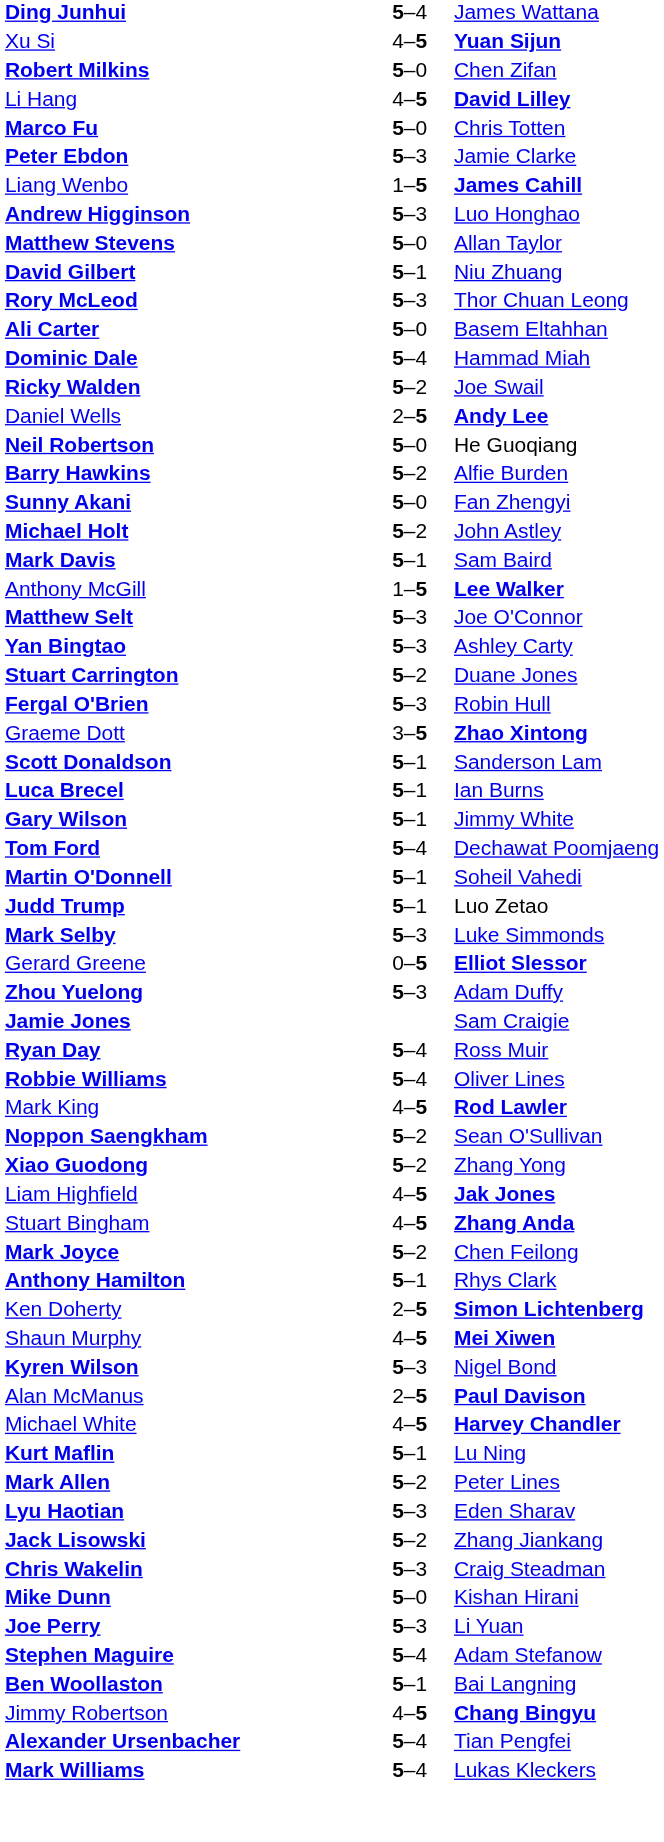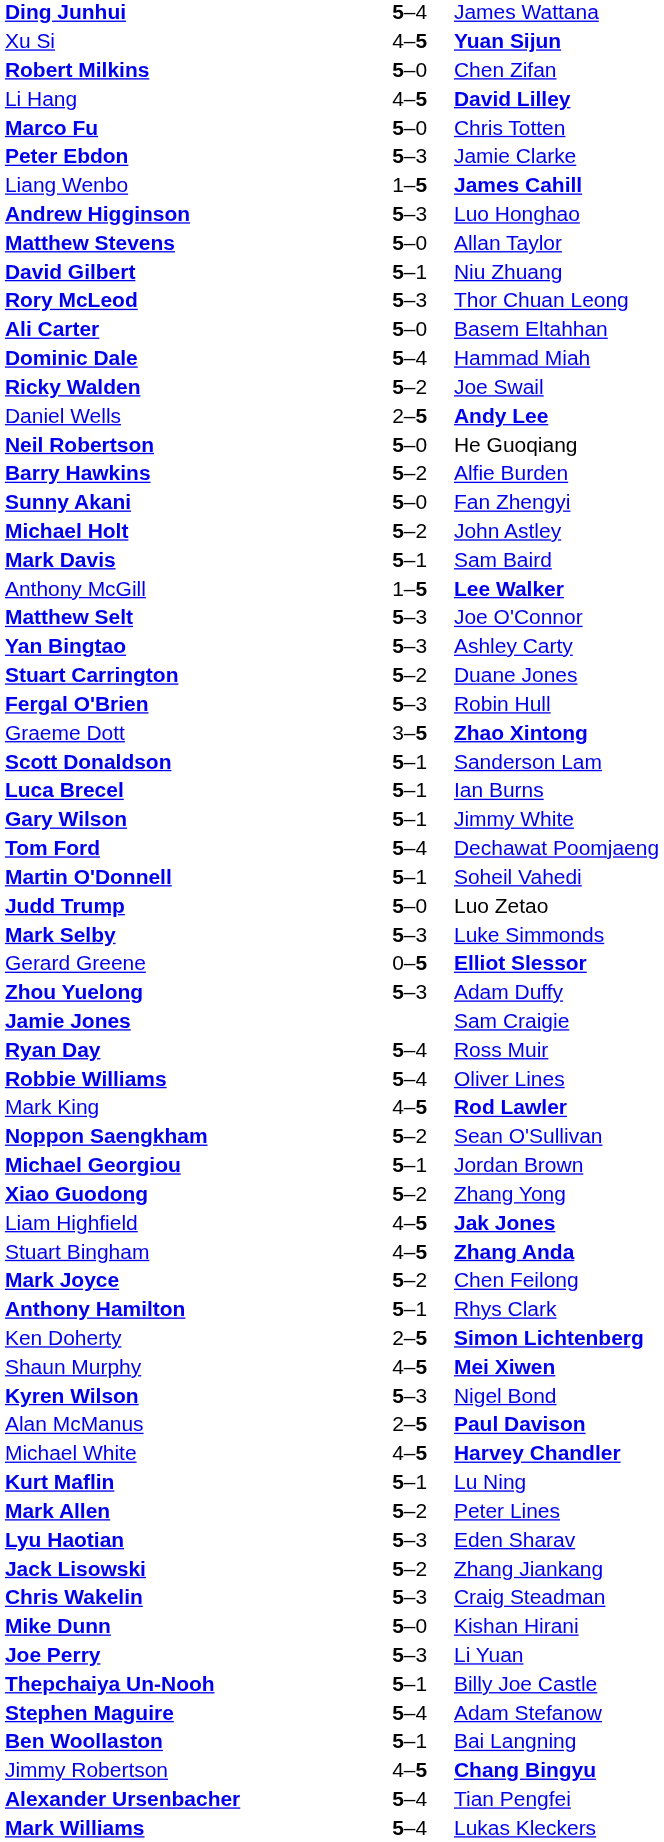 <table width="100%">
 <tr>
 <td width=45%> <strong><a href='#'>Ding Junhui</a></strong></td>
 <td width=10% align="center"><strong>5</strong>–4</td>
 <td width=45%> <a href='#'>James Wattana</a></td>
 </tr>
 <tr>
 <td> <a href='#'>Xu Si</a></td>
 <td align="center">4–<strong>5</strong></td>
 <td> <strong><a href='#'>Yuan Sijun</a></strong></td>
 </tr>
 <tr>
 <td> <strong><a href='#'>Robert Milkins</a></strong></td>
 <td align="center"><strong>5</strong>–0</td>
 <td> <a href='#'>Chen Zifan</a></td>
 </tr>
 <tr>
 <td> <a href='#'>Li Hang</a></td>
 <td align="center">4–<strong>5</strong></td>
 <td> <strong><a href='#'>David Lilley</a></strong></td>
 </tr>
 <tr>
 <td> <strong><a href='#'>Marco Fu</a></strong></td>
 <td align="center"><strong>5</strong>–0</td>
 <td> <a href='#'>Chris Totten</a></td>
 </tr>
 <tr>
 <td> <strong><a href='#'>Peter Ebdon</a></strong></td>
 <td align="center"><strong>5</strong>–3</td>
 <td> <a href='#'>Jamie Clarke</a></td>
 </tr>
 <tr>
 <td> <a href='#'>Liang Wenbo</a></td>
 <td align="center">1–<strong>5</strong></td>
 <td> <strong><a href='#'>James Cahill</a></strong></td>
 </tr>
 <tr>
 <td> <strong><a href='#'>Andrew Higginson</a></strong></td>
 <td align="center"><strong>5</strong>–3</td>
 <td> <a href='#'>Luo Honghao</a></td>
 </tr>
 <tr>
 <td> <strong><a href='#'>Matthew Stevens</a></strong></td>
 <td align="center"><strong>5</strong>–0</td>
 <td> <a href='#'>Allan Taylor</a></td>
 </tr>
 <tr>
 <td> <strong><a href='#'>David Gilbert</a></strong></td>
 <td align="center"><strong>5</strong>–1</td>
 <td> <a href='#'>Niu Zhuang</a></td>
 </tr>
 <tr>
 <td> <strong><a href='#'>Rory McLeod</a></strong></td>
 <td align="center"><strong>5</strong>–3</td>
 <td> <a href='#'>Thor Chuan Leong</a></td>
 </tr>
 <tr>
 <td> <strong><a href='#'>Ali Carter</a></strong></td>
 <td align="center"><strong>5</strong>–0</td>
 <td> <a href='#'>Basem Eltahhan</a></td>
 </tr>
 <tr>
 <td> <strong><a href='#'>Dominic Dale</a></strong></td>
 <td align="center"><strong>5</strong>–4</td>
 <td> <a href='#'>Hammad Miah</a></td>
 </tr>
 <tr>
 <td> <strong><a href='#'>Ricky Walden</a></strong></td>
 <td align="center"><strong>5</strong>–2</td>
 <td> <a href='#'>Joe Swail</a></td>
 </tr>
 <tr>
 <td> <a href='#'>Daniel Wells</a></td>
 <td align="center">2–<strong>5</strong></td>
 <td><strong> <a href='#'>Andy Lee</a></strong></td>
 </tr>
 <tr>
 <td> <strong><a href='#'>Neil Robertson</a></strong></td>
 <td align="center"><strong>5</strong>–0</td>
 <td> He Guoqiang</td>
 </tr>
 <tr>
 <td> <strong><a href='#'>Barry Hawkins</a></strong></td>
 <td align="center"><strong>5</strong>–2</td>
 <td> <a href='#'>Alfie Burden</a></td>
 </tr>
 <tr>
 <td> <strong><a href='#'>Sunny Akani</a></strong></td>
 <td align="center"><strong>5</strong>–0</td>
 <td> <a href='#'>Fan Zhengyi</a></td>
 </tr>
 <tr>
 <td> <strong><a href='#'>Michael Holt</a></strong></td>
 <td align="center"><strong>5</strong>–2</td>
 <td> <a href='#'>John Astley</a></td>
 </tr>
 <tr>
 <td> <strong><a href='#'>Mark Davis</a></strong></td>
 <td align="center"><strong>5</strong>–1</td>
 <td> <a href='#'>Sam Baird</a></td>
 </tr>
 <tr>
 <td> <a href='#'>Anthony McGill</a></td>
 <td align="center">1–<strong>5</strong></td>
 <td><strong> <a href='#'>Lee Walker</a></strong></td>
 </tr>
 <tr>
 <td> <strong><a href='#'>Matthew Selt</a></strong></td>
 <td align="center"><strong>5</strong>–3</td>
 <td> <a href='#'>Joe O'Connor</a></td>
 </tr>
 <tr>
 <td> <strong><a href='#'>Yan Bingtao</a></strong></td>
 <td align="center"><strong>5</strong>–3</td>
 <td> <a href='#'>Ashley Carty</a></td>
 </tr>
 <tr>
 <td> <strong><a href='#'>Stuart Carrington</a></strong></td>
 <td align="center"><strong>5</strong>–2</td>
 <td> <a href='#'>Duane Jones</a></td>
 </tr>
 <tr>
 <td> <strong><a href='#'>Fergal O'Brien</a></strong></td>
 <td align="center"><strong>5</strong>–3</td>
 <td> <a href='#'>Robin Hull</a></td>
 </tr>
 <tr>
 <td> <a href='#'>Graeme Dott</a></td>
 <td align="center">3–<strong>5</strong></td>
 <td> <strong><a href='#'>Zhao Xintong</a></strong></td>
 </tr>
 <tr>
 <td> <strong><a href='#'>Scott Donaldson</a></strong></td>
 <td align="center"><strong>5</strong>–1</td>
 <td> <a href='#'>Sanderson Lam</a></td>
 </tr>
 <tr>
 <td> <strong><a href='#'>Luca Brecel</a></strong></td>
 <td align="center"><strong>5</strong>–1</td>
 <td> <a href='#'>Ian Burns</a></td>
 </tr>
 <tr>
 <td> <strong><a href='#'>Gary Wilson</a></strong></td>
 <td align="center"><strong>5</strong>–1</td>
 <td> <a href='#'>Jimmy White</a></td>
 </tr>
 <tr>
 <td> <strong><a href='#'>Tom Ford</a></strong></td>
 <td align="center"><strong>5</strong>–4</td>
 <td> <a href='#'>Dechawat Poomjaeng</a></td>
 </tr>
 <tr>
 <td> <strong><a href='#'>Martin O'Donnell</a></strong></td>
 <td align="center"><strong>5</strong>–1</td>
 <td> <a href='#'>Soheil Vahedi</a></td>
 </tr>
 <tr>
 <td> <strong><a href='#'>Judd Trump</a></strong></td>
-<td align="center"><strong>5</strong>–1</td>
+<td align="center"><strong>5</strong>–0</td>
 <td> Luo Zetao</td>
 </tr>
 <tr>
 <td> <strong><a href='#'>Mark Selby</a></strong></td>
 <td align="center"><strong>5</strong>–3</td>
 <td> <a href='#'>Luke Simmonds</a></td>
 </tr>
 <tr>
 <td> <a href='#'>Gerard Greene</a></td>
 <td align="center">0–<strong>5</strong></td>
 <td> <strong><a href='#'>Elliot Slessor</a></strong></td>
 </tr>
 <tr>
 <td> <strong><a href='#'>Zhou Yuelong</a></strong></td>
 <td align="center"><strong>5</strong>–3</td>
 <td> <a href='#'>Adam Duffy</a></td>
 </tr>
 <tr>
 <td> <strong><a href='#'>Jamie Jones</a></strong></td>
 <td align="center"></td>
 <td> <a href='#'>Sam Craigie</a></td>
 </tr>
 <tr>
 <td> <strong><a href='#'>Ryan Day</a></strong></td>
 <td align="center"><strong>5</strong>–4</td>
 <td> <a href='#'>Ross Muir</a></td>
 </tr>
 <tr>
 <td> <strong><a href='#'>Robbie Williams</a></strong></td>
 <td align="center"><strong>5</strong>–4</td>
 <td> <a href='#'>Oliver Lines</a></td>
 </tr>
 <tr>
 <td> <a href='#'>Mark King</a></td>
 <td align="center">4–<strong>5</strong></td>
 <td> <strong><a href='#'>Rod Lawler</a></strong></td>
 </tr>
 <tr>
 <td> <strong><a href='#'>Noppon Saengkham</a></strong></td>
 <td align="center"><strong>5</strong>–2</td>
 <td> <a href='#'>Sean O'Sullivan</a></td>
+</tr>
+<tr>
+<td> <strong><a href='#'>Michael Georgiou</a></strong></td>
+<td align="center"><strong>5</strong>–1</td>
+<td> <a href='#'>Jordan Brown</a></td>
 </tr>
 <tr>
 <td> <strong><a href='#'>Xiao Guodong</a></strong></td>
 <td align="center"><strong>5</strong>–2</td>
 <td> <a href='#'>Zhang Yong</a></td>
 </tr>
 <tr>
 <td> <a href='#'>Liam Highfield</a></td>
 <td align="center">4–<strong>5</strong></td>
 <td> <strong><a href='#'>Jak Jones</a></strong></td>
 </tr>
 <tr>
 <td> <a href='#'>Stuart Bingham</a></td>
 <td align="center">4–<strong>5</strong></td>
 <td> <strong><a href='#'>Zhang Anda</a></strong></td>
 </tr>
 <tr>
 <td> <strong><a href='#'>Mark Joyce</a></strong></td>
 <td align="center"><strong>5</strong>–2</td>
 <td> <a href='#'>Chen Feilong</a></td>
 </tr>
 <tr>
 <td> <strong><a href='#'>Anthony Hamilton</a></strong></td>
 <td align="center"><strong>5</strong>–1</td>
 <td> <a href='#'>Rhys Clark</a></td>
 </tr>
 <tr>
 <td> <a href='#'>Ken Doherty</a></td>
 <td align="center">2–<strong>5</strong></td>
 <td> <strong><a href='#'>Simon Lichtenberg</a></strong></td>
 </tr>
 <tr>
 <td> <a href='#'>Shaun Murphy</a></td>
 <td align="center">4–<strong>5</strong></td>
 <td> <strong><a href='#'>Mei Xiwen</a></strong></td>
 </tr>
 <tr>
 <td> <strong><a href='#'>Kyren Wilson</a></strong></td>
 <td align="center"><strong>5</strong>–3</td>
 <td> <a href='#'>Nigel Bond</a></td>
 </tr>
 <tr>
 <td> <a href='#'>Alan McManus</a></td>
 <td align="center">2–<strong>5</strong></td>
 <td> <strong><a href='#'>Paul Davison</a></strong></td>
 </tr>
 <tr>
 <td> <a href='#'>Michael White</a></td>
 <td align="center">4–<strong>5</strong></td>
 <td> <strong><a href='#'>Harvey Chandler</a></strong></td>
 </tr>
 <tr>
 <td> <strong><a href='#'>Kurt Maflin</a></strong></td>
 <td align="center"><strong>5</strong>–1</td>
 <td> <a href='#'>Lu Ning</a></td>
 </tr>
 <tr>
 <td> <strong><a href='#'>Mark Allen</a></strong></td>
 <td align="center"><strong>5</strong>–2</td>
 <td> <a href='#'>Peter Lines</a></td>
 </tr>
 <tr>
 <td> <strong><a href='#'>Lyu Haotian</a></strong></td>
 <td align="center"><strong>5</strong>–3</td>
 <td> <a href='#'>Eden Sharav</a></td>
 </tr>
 <tr>
 <td> <strong><a href='#'>Jack Lisowski</a></strong></td>
 <td align="center"><strong>5</strong>–2</td>
 <td> <a href='#'>Zhang Jiankang</a></td>
 </tr>
 <tr>
 <td> <strong><a href='#'>Chris Wakelin</a></strong></td>
 <td align="center"><strong>5</strong>–3</td>
 <td> <a href='#'>Craig Steadman</a></td>
 </tr>
 <tr>
 <td> <strong><a href='#'>Mike Dunn</a></strong></td>
 <td align="center"><strong>5</strong>–0</td>
 <td> <a href='#'>Kishan Hirani</a></td>
 </tr>
 <tr>
 <td> <strong><a href='#'>Joe Perry</a></strong></td>
 <td align="center"><strong>5</strong>–3</td>
 <td> <a href='#'>Li Yuan</a></td>
 </tr>
 <tr>
+<td> <strong><a href='#'>Thepchaiya Un-Nooh</a></strong></td>
+<td align="center"><strong>5</strong>–1</td>
+<td> <a href='#'>Billy Joe Castle</a></td>
+</tr>
+<tr>
 <td> <strong><a href='#'>Stephen Maguire</a></strong></td>
 <td align="center"><strong>5</strong>–4</td>
 <td> <a href='#'>Adam Stefanow</a></td>
 </tr>
 <tr>
 <td> <strong><a href='#'>Ben Woollaston</a></strong></td>
 <td align="center"><strong>5</strong>–1</td>
 <td> <a href='#'>Bai Langning</a></td>
 </tr>
 <tr>
 <td> <a href='#'>Jimmy Robertson</a></td>
 <td align="center">4–<strong>5</strong></td>
 <td> <strong><a href='#'>Chang Bingyu</a></strong></td>
 </tr>
 <tr>
 <td> <strong><a href='#'>Alexander Ursenbacher</a></strong></td>
 <td align="center"><strong>5</strong>–4</td>
 <td> <a href='#'>Tian Pengfei</a></td>
 </tr>
 <tr>
 <td> <strong><a href='#'>Mark Williams</a></strong></td>
 <td align="center"><strong>5</strong>–4</td>
 <td> <a href='#'>Lukas Kleckers</a></td>
 </tr>
 </table>
